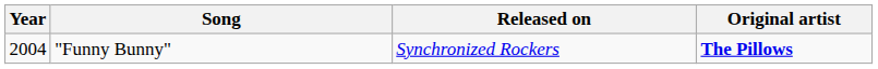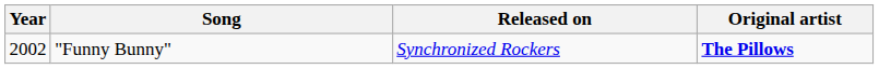 <table class="wikitable">
 <tr>
 <th>Year</th>
 <th style="width:18em;">Song</th>
 <th style="width:16em;">Released on</th>
 <th style="width:9em;">Original artist</th>
 </tr>
 <tr>
-<td align="center">2004</td>
+<td align="center">2002</td>
 <td>"Funny Bunny"</td>
 <td><em><a href='#'>Synchronized Rockers</a></em></td>
 <td><strong><a href='#'>The Pillows</a></strong></td>
 </tr>
 </table>
